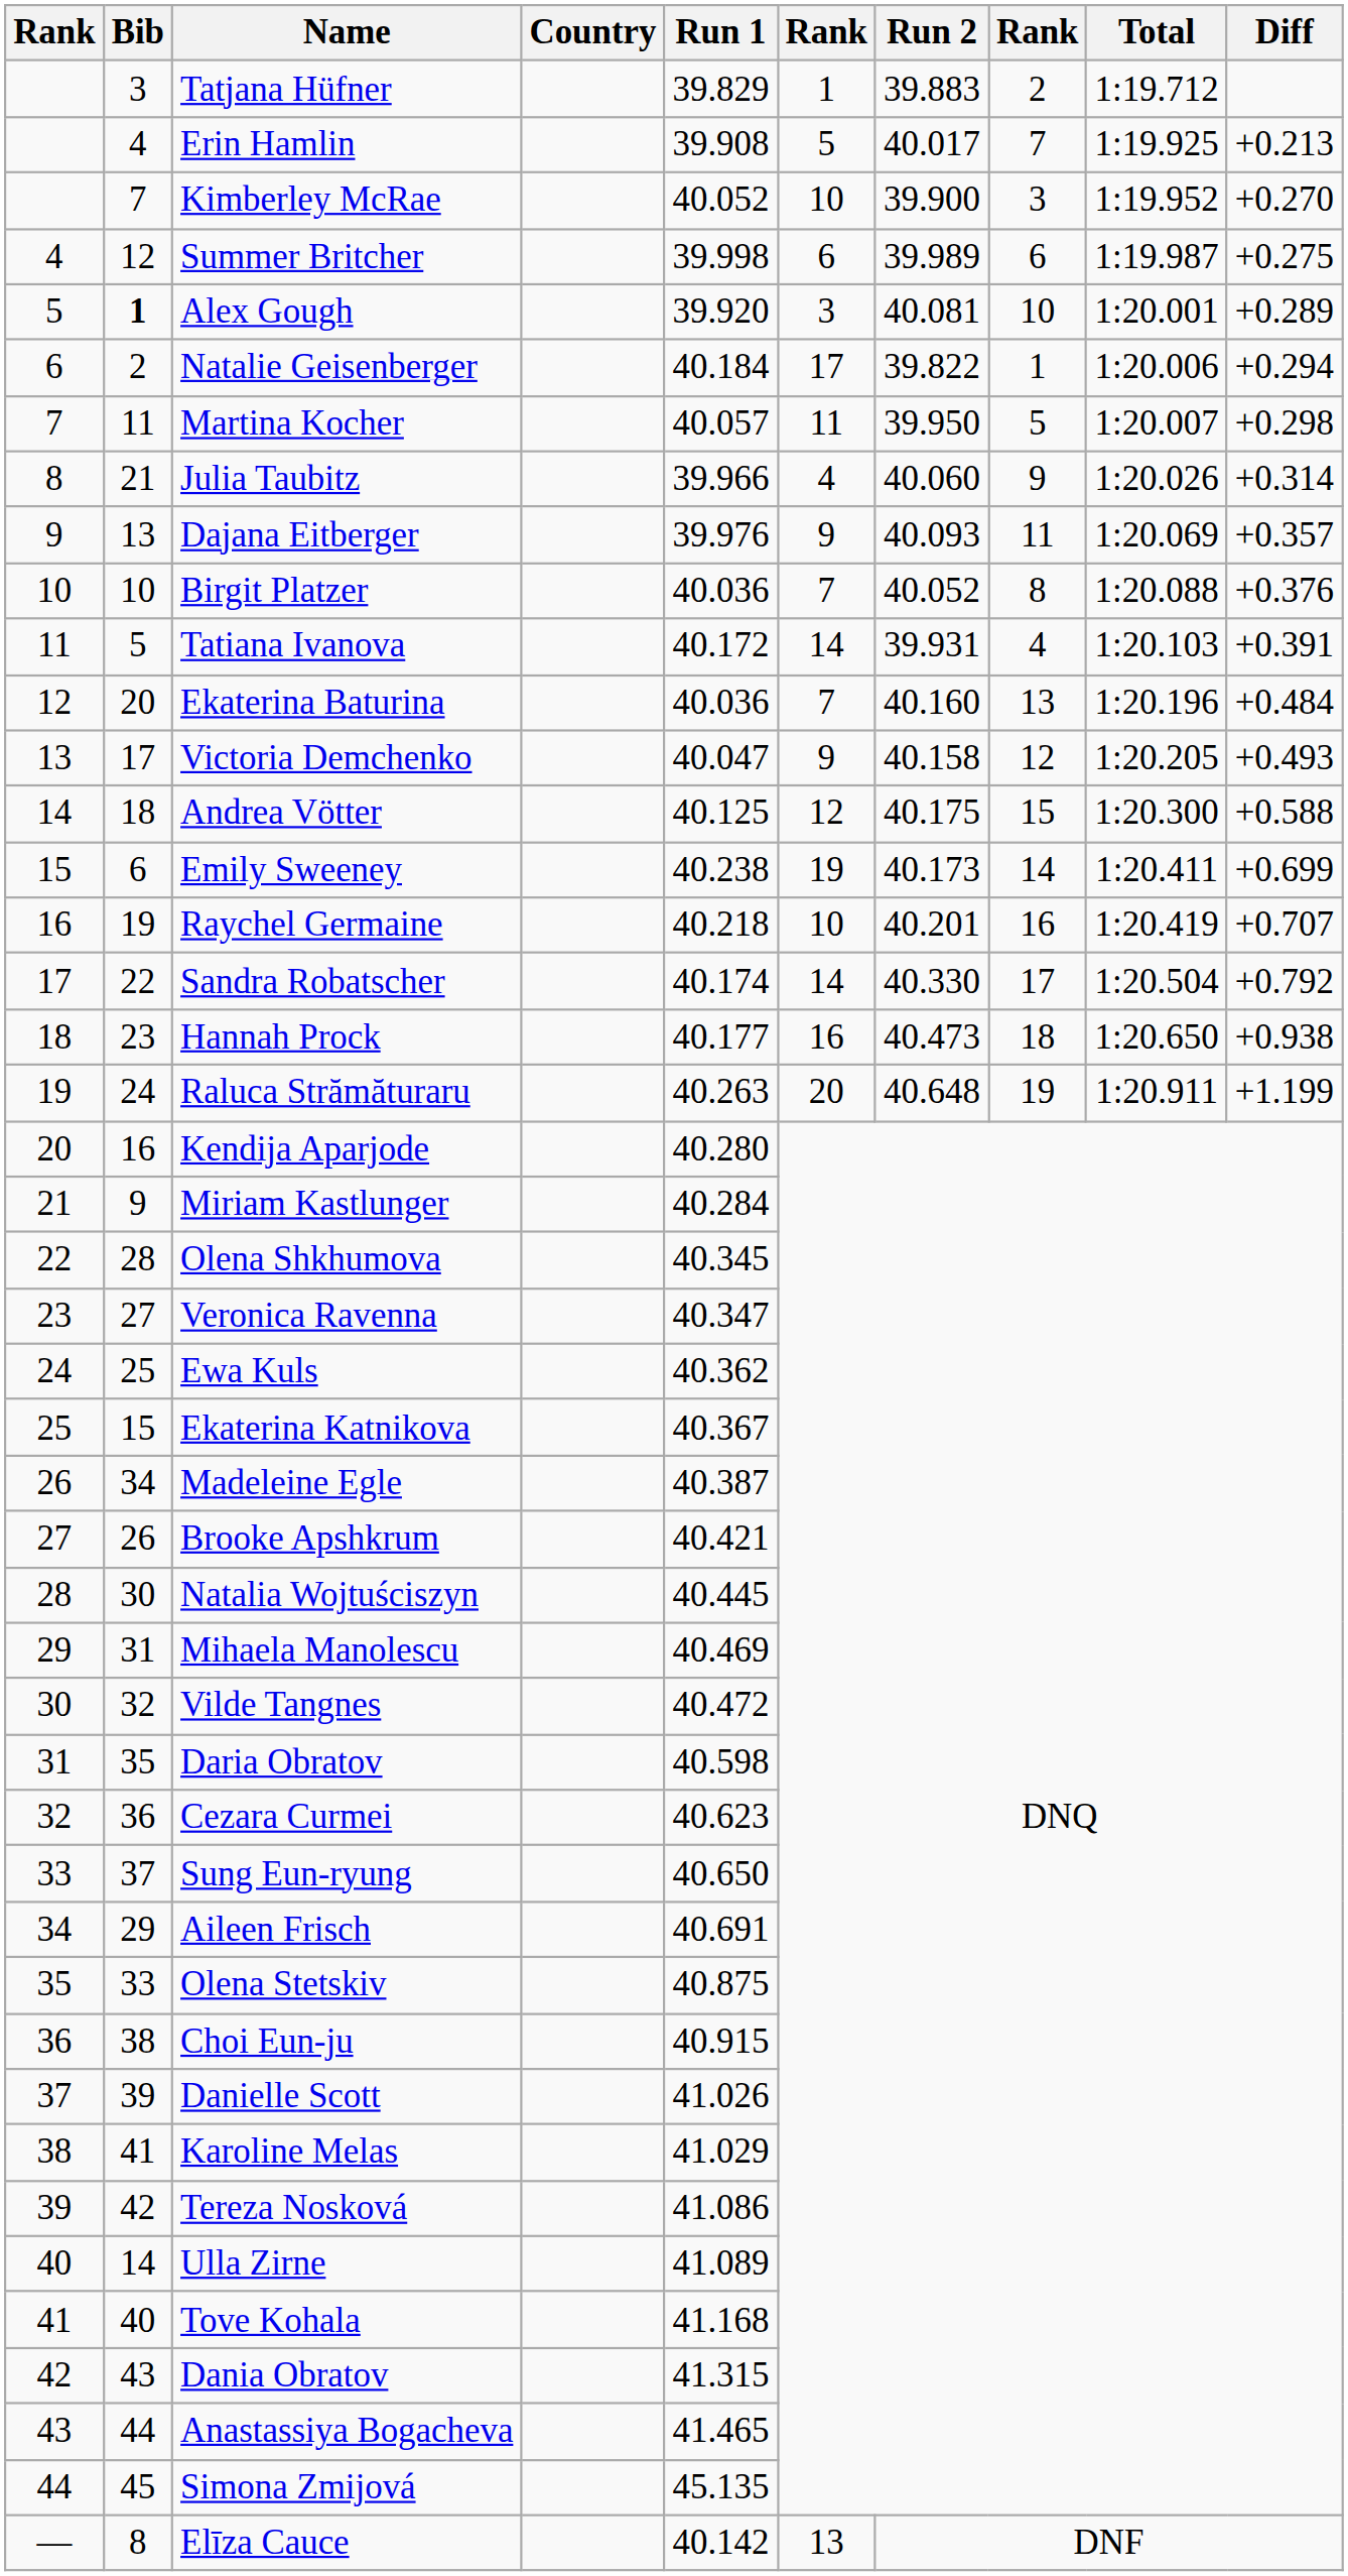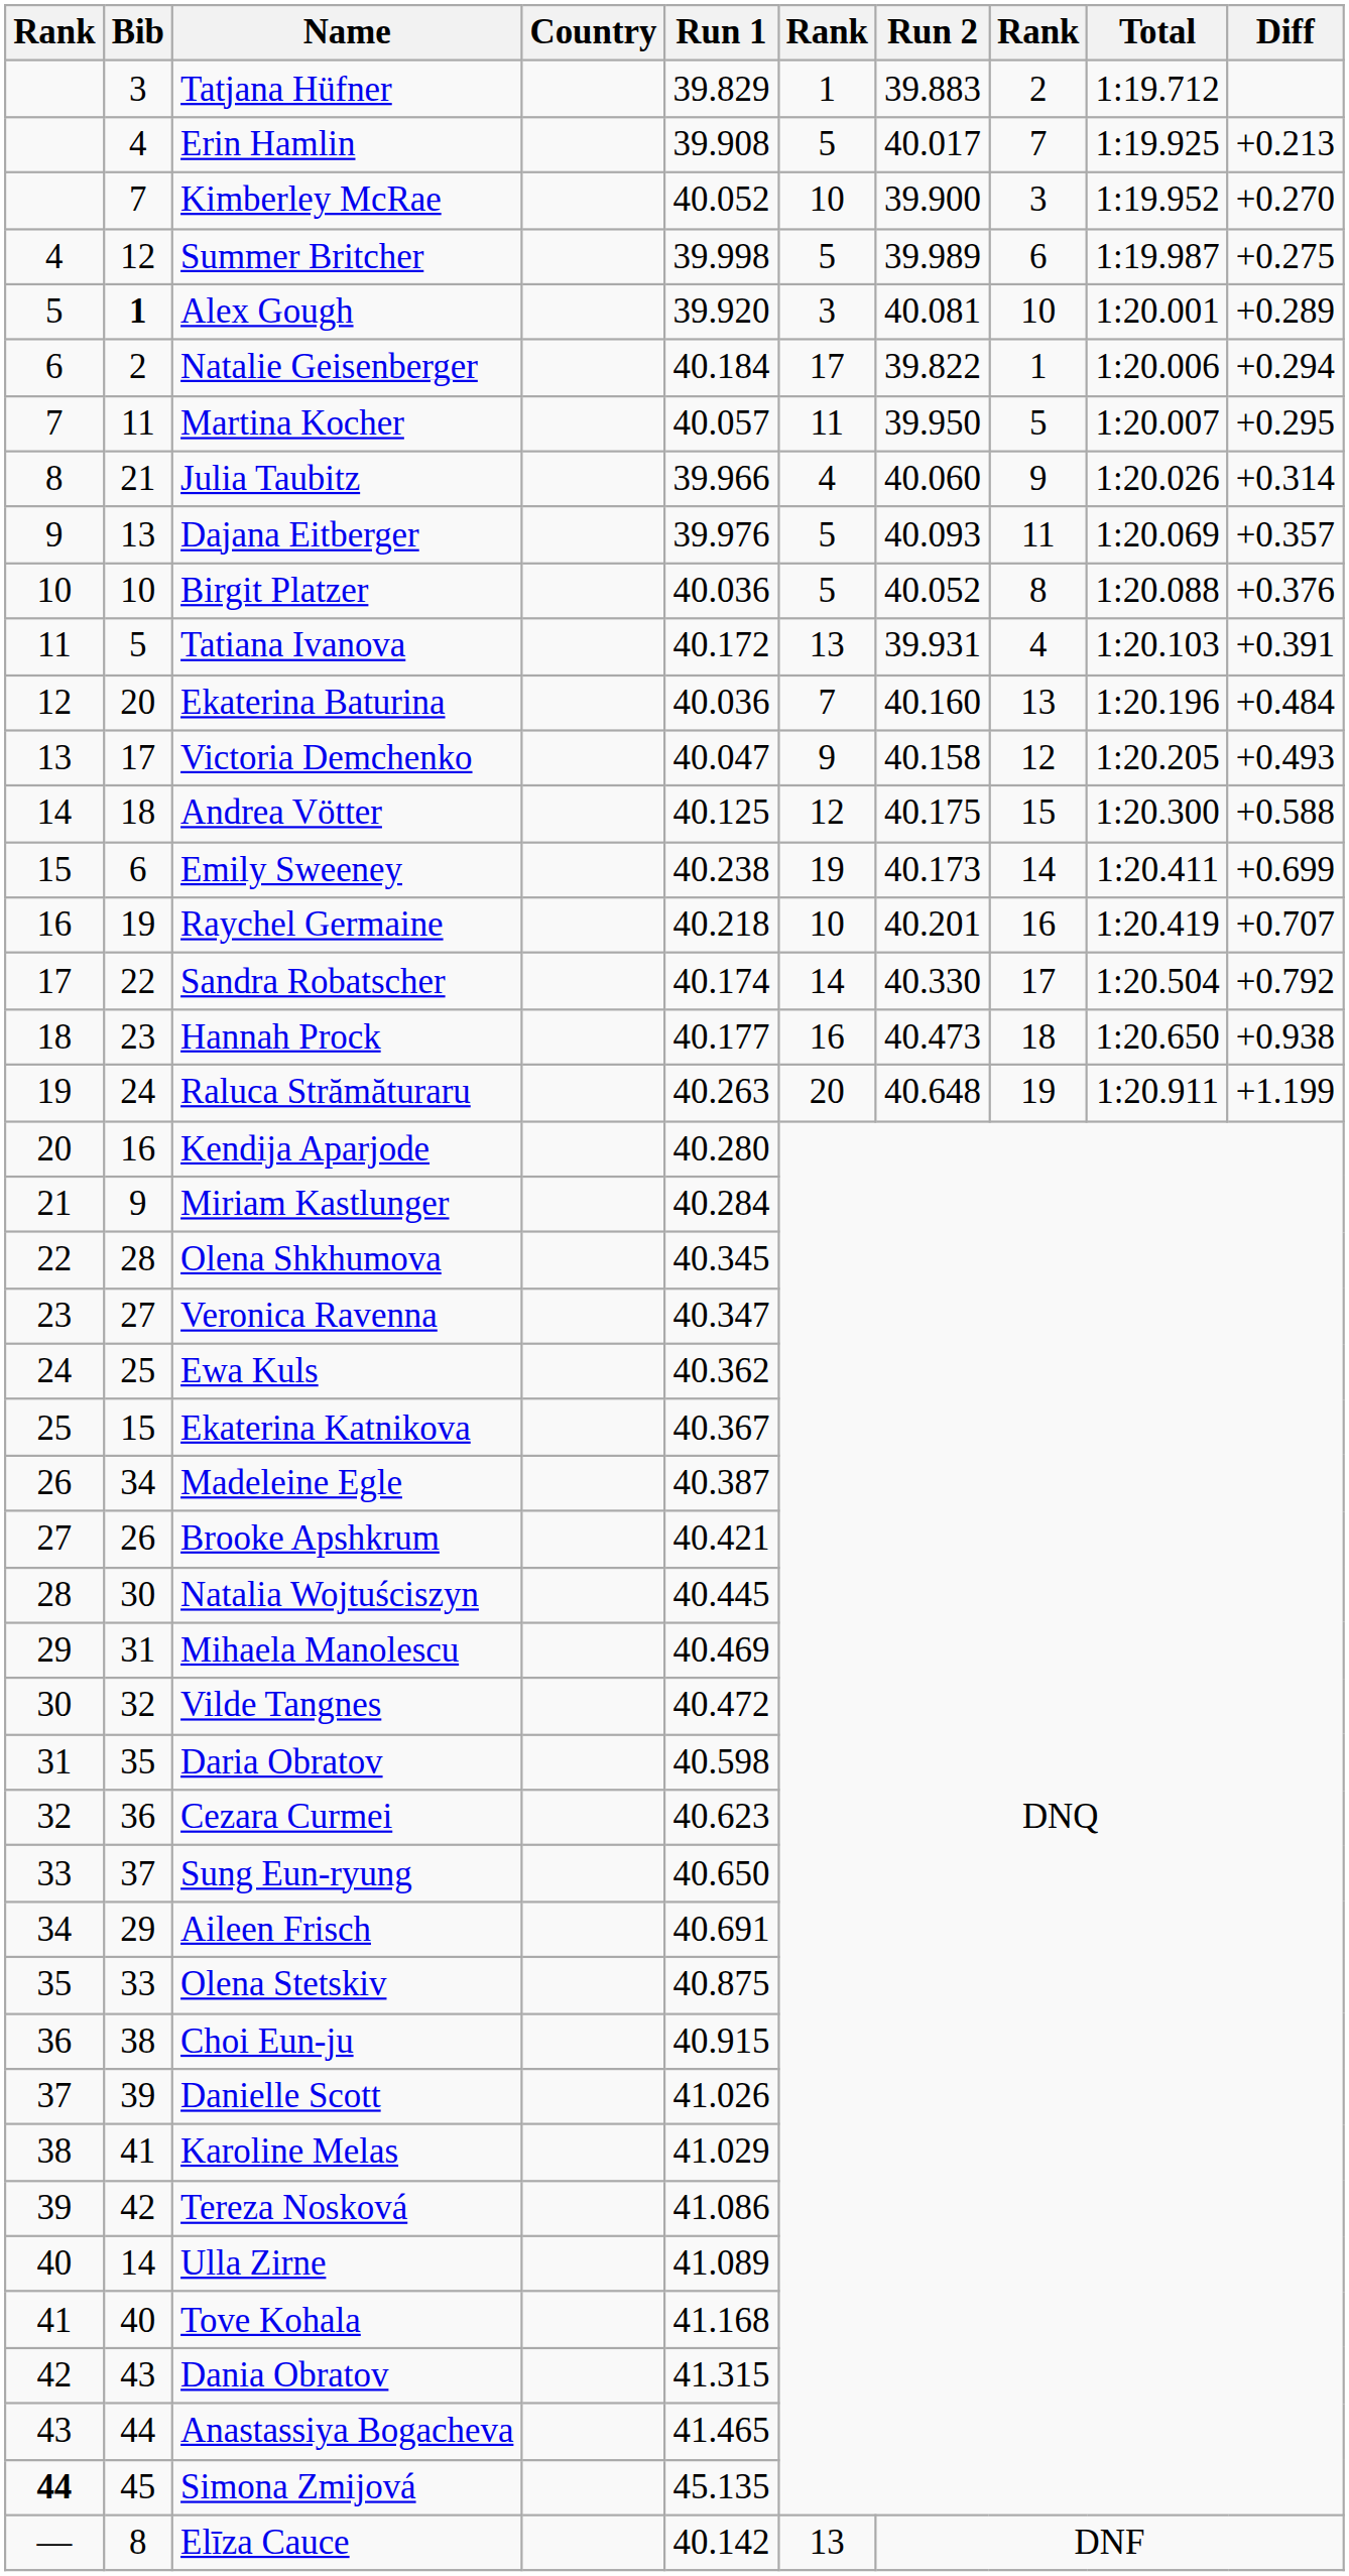 <table class="wikitable sortable" style="text-align:center">
 <tr>
 <th>Rank</th>
 <th>Bib</th>
 <th>Name</th>
 <th>Country</th>
 <th>Run 1</th>
 <th>Rank</th>
 <th>Run 2</th>
 <th>Rank</th>
 <th>Total</th>
 <th>Diff</th>
 </tr>
 <tr>
 <td></td>
 <td>3</td>
 <td align=left><a href='#'>Tatjana Hüfner</a></td>
 <td align=left></td>
 <td>39.829</td>
 <td>1</td>
 <td>39.883</td>
 <td>2</td>
 <td>1:19.712</td>
 <td></td>
 </tr>
 <tr>
 <td></td>
 <td>4</td>
 <td align=left><a href='#'>Erin Hamlin</a></td>
 <td align=left></td>
 <td>39.908</td>
 <td>5</td>
 <td>40.017</td>
 <td>7</td>
 <td>1:19.925</td>
 <td>+0.213</td>
 </tr>
 <tr>
 <td></td>
 <td>7</td>
 <td align=left><a href='#'>Kimberley McRae</a></td>
 <td align=left></td>
 <td>40.052</td>
 <td>10</td>
 <td>39.900</td>
 <td>3</td>
 <td>1:19.952</td>
 <td>+0.270</td>
 </tr>
 <tr>
 <td>4</td>
 <td>12</td>
 <td align=left><a href='#'>Summer Britcher</a></td>
 <td align=left></td>
 <td>39.998</td>
-<td>6</td>
+<td>5</td>
 <td>39.989</td>
 <td>6</td>
 <td>1:19.987</td>
 <td>+0.275</td>
 </tr>
 <tr>
 <td>5</td>
 <td><strong>1</strong></td>
 <td align=left><a href='#'>Alex Gough</a></td>
 <td align=left></td>
 <td>39.920</td>
 <td>3</td>
 <td>40.081</td>
 <td>10</td>
 <td>1:20.001</td>
 <td>+0.289</td>
 </tr>
 <tr>
 <td>6</td>
 <td>2</td>
 <td align=left><a href='#'>Natalie Geisenberger</a></td>
 <td align=left></td>
 <td>40.184</td>
 <td>17</td>
 <td>39.822</td>
 <td>1</td>
 <td>1:20.006</td>
 <td>+0.294</td>
 </tr>
 <tr>
 <td>7</td>
 <td>11</td>
 <td align=left><a href='#'>Martina Kocher</a></td>
 <td align=left></td>
 <td>40.057</td>
 <td>11</td>
 <td>39.950</td>
 <td>5</td>
 <td>1:20.007</td>
-<td>+0.298</td>
+<td>+0.295</td>
 </tr>
 <tr>
 <td>8</td>
 <td>21</td>
 <td align=left><a href='#'>Julia Taubitz</a></td>
 <td align=left></td>
 <td>39.966</td>
 <td>4</td>
 <td>40.060</td>
 <td>9</td>
 <td>1:20.026</td>
 <td>+0.314</td>
 </tr>
 <tr>
 <td>9</td>
 <td>13</td>
 <td align=left><a href='#'>Dajana Eitberger</a></td>
 <td align=left></td>
 <td>39.976</td>
-<td>9</td>
+<td>5</td>
 <td>40.093</td>
 <td>11</td>
 <td>1:20.069</td>
 <td>+0.357</td>
 </tr>
 <tr>
 <td>10</td>
 <td>10</td>
 <td align=left><a href='#'>Birgit Platzer</a></td>
 <td align=left></td>
 <td>40.036</td>
-<td>7</td>
+<td>5</td>
 <td>40.052</td>
 <td>8</td>
 <td>1:20.088</td>
 <td>+0.376</td>
 </tr>
 <tr>
 <td>11</td>
 <td>5</td>
 <td align=left><a href='#'>Tatiana Ivanova</a></td>
 <td align=left></td>
 <td>40.172</td>
-<td>14</td>
+<td>13</td>
 <td>39.931</td>
 <td>4</td>
 <td>1:20.103</td>
 <td>+0.391</td>
 </tr>
 <tr>
 <td>12</td>
 <td>20</td>
 <td align=left><a href='#'>Ekaterina Baturina</a></td>
 <td align=left></td>
 <td>40.036</td>
 <td>7</td>
 <td>40.160</td>
 <td>13</td>
 <td>1:20.196</td>
 <td>+0.484</td>
 </tr>
 <tr>
 <td>13</td>
 <td>17</td>
 <td align=left><a href='#'>Victoria Demchenko</a></td>
 <td align=left></td>
 <td>40.047</td>
 <td>9</td>
 <td>40.158</td>
 <td>12</td>
 <td>1:20.205</td>
 <td>+0.493</td>
 </tr>
 <tr>
 <td>14</td>
 <td>18</td>
 <td align=left><a href='#'>Andrea Vötter</a></td>
 <td align=left></td>
 <td>40.125</td>
 <td>12</td>
 <td>40.175</td>
 <td>15</td>
 <td>1:20.300</td>
 <td>+0.588</td>
 </tr>
 <tr>
 <td>15</td>
 <td>6</td>
 <td align=left><a href='#'>Emily Sweeney</a></td>
 <td align=left></td>
 <td>40.238</td>
 <td>19</td>
 <td>40.173</td>
 <td>14</td>
 <td>1:20.411</td>
 <td>+0.699</td>
 </tr>
 <tr>
 <td>16</td>
 <td>19</td>
 <td align=left><a href='#'>Raychel Germaine</a></td>
 <td align=left></td>
 <td>40.218</td>
 <td>10</td>
 <td>40.201</td>
 <td>16</td>
 <td>1:20.419</td>
 <td>+0.707</td>
 </tr>
 <tr>
 <td>17</td>
 <td>22</td>
 <td align=left><a href='#'>Sandra Robatscher</a></td>
 <td align=left></td>
 <td>40.174</td>
 <td>14</td>
 <td>40.330</td>
 <td>17</td>
 <td>1:20.504</td>
 <td>+0.792</td>
 </tr>
 <tr>
 <td>18</td>
 <td>23</td>
 <td align=left><a href='#'>Hannah Prock</a></td>
 <td align=left></td>
 <td>40.177</td>
 <td>16</td>
 <td>40.473</td>
 <td>18</td>
 <td>1:20.650</td>
 <td>+0.938</td>
 </tr>
 <tr>
 <td>19</td>
 <td>24</td>
 <td align=left><a href='#'>Raluca Strămăturaru</a></td>
 <td align=left></td>
 <td>40.263</td>
 <td>20</td>
 <td>40.648</td>
 <td>19</td>
 <td>1:20.911</td>
 <td>+1.199</td>
 </tr>
 <tr>
 <td>20</td>
 <td>16</td>
 <td align=left><a href='#'>Kendija Aparjode</a></td>
 <td align=left></td>
 <td>40.280</td>
 <td rowspan=25 colspan=5>DNQ</td>
 </tr>
 <tr>
 <td>21</td>
 <td>9</td>
 <td align=left><a href='#'>Miriam Kastlunger</a></td>
 <td align=left></td>
 <td>40.284</td>
 </tr>
 <tr>
 <td>22</td>
 <td>28</td>
 <td align=left><a href='#'>Olena Shkhumova</a></td>
 <td align=left></td>
 <td>40.345</td>
 </tr>
 <tr>
 <td>23</td>
 <td>27</td>
 <td align=left><a href='#'>Veronica Ravenna</a></td>
 <td align=left></td>
 <td>40.347</td>
 </tr>
 <tr>
 <td>24</td>
 <td>25</td>
 <td align=left><a href='#'>Ewa Kuls</a></td>
 <td align=left></td>
 <td>40.362</td>
 </tr>
 <tr>
 <td>25</td>
 <td>15</td>
 <td align=left><a href='#'>Ekaterina Katnikova</a></td>
 <td align=left></td>
 <td>40.367</td>
 </tr>
 <tr>
 <td>26</td>
 <td>34</td>
 <td align=left><a href='#'>Madeleine Egle</a></td>
 <td align=left></td>
 <td>40.387</td>
 </tr>
 <tr>
 <td>27</td>
 <td>26</td>
 <td align=left><a href='#'>Brooke Apshkrum</a></td>
 <td align=left></td>
 <td>40.421</td>
 </tr>
 <tr>
 <td>28</td>
 <td>30</td>
 <td align=left><a href='#'>Natalia Wojtuściszyn</a></td>
 <td align=left></td>
 <td>40.445</td>
 </tr>
 <tr>
 <td>29</td>
 <td>31</td>
 <td align=left><a href='#'>Mihaela Manolescu</a></td>
 <td align=left></td>
 <td>40.469</td>
 </tr>
 <tr>
 <td>30</td>
 <td>32</td>
 <td align=left><a href='#'>Vilde Tangnes</a></td>
 <td align=left></td>
 <td>40.472</td>
 </tr>
 <tr>
 <td>31</td>
 <td>35</td>
 <td align=left><a href='#'>Daria Obratov</a></td>
 <td align=left></td>
 <td>40.598</td>
 </tr>
 <tr>
 <td>32</td>
 <td>36</td>
 <td align=left><a href='#'>Cezara Curmei</a></td>
 <td align=left></td>
 <td>40.623</td>
 </tr>
 <tr>
 <td>33</td>
 <td>37</td>
 <td align=left><a href='#'>Sung Eun-ryung</a></td>
 <td align=left></td>
 <td>40.650</td>
 </tr>
 <tr>
 <td>34</td>
 <td>29</td>
 <td align=left><a href='#'>Aileen Frisch</a></td>
 <td align=left></td>
 <td>40.691</td>
 </tr>
 <tr>
 <td>35</td>
 <td>33</td>
 <td align=left><a href='#'>Olena Stetskiv</a></td>
 <td align=left></td>
 <td>40.875</td>
 </tr>
 <tr>
 <td>36</td>
 <td>38</td>
 <td align=left><a href='#'>Choi Eun-ju</a></td>
 <td align=left></td>
 <td>40.915</td>
 </tr>
 <tr>
 <td>37</td>
 <td>39</td>
 <td align=left><a href='#'>Danielle Scott</a></td>
 <td align=left></td>
 <td>41.026</td>
 </tr>
 <tr>
 <td>38</td>
 <td>41</td>
 <td align=left><a href='#'>Karoline Melas</a></td>
 <td align=left></td>
 <td>41.029</td>
 </tr>
 <tr>
 <td>39</td>
 <td>42</td>
 <td align=left><a href='#'>Tereza Nosková</a></td>
 <td align=left></td>
 <td>41.086</td>
 </tr>
 <tr>
 <td>40</td>
 <td>14</td>
 <td align=left><a href='#'>Ulla Zirne</a></td>
 <td align=left></td>
 <td>41.089</td>
 </tr>
 <tr>
 <td>41</td>
 <td>40</td>
 <td align=left><a href='#'>Tove Kohala</a></td>
 <td align=left></td>
 <td>41.168</td>
 </tr>
 <tr>
 <td>42</td>
 <td>43</td>
 <td align=left><a href='#'>Dania Obratov</a></td>
 <td align=left></td>
 <td>41.315</td>
 </tr>
 <tr>
 <td>43</td>
 <td>44</td>
 <td align=left><a href='#'>Anastassiya Bogacheva</a></td>
 <td align=left></td>
 <td>41.465</td>
 </tr>
 <tr>
-<td>44</td>
+<td><strong>44</strong></td>
 <td>45</td>
 <td align=left><a href='#'>Simona Zmijová</a></td>
 <td align=left></td>
 <td>45.135</td>
 </tr>
 <tr>
 <td>—</td>
 <td>8</td>
 <td align=left><a href='#'>Elīza Cauce</a></td>
 <td align=left></td>
 <td>40.142</td>
 <td>13</td>
 <td colspan=4>DNF</td>
 </tr>
 </table>
